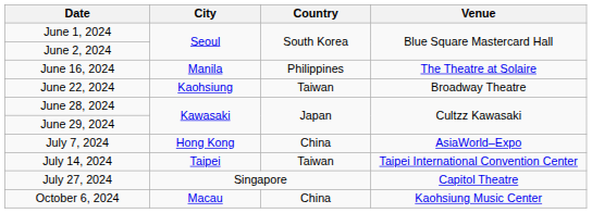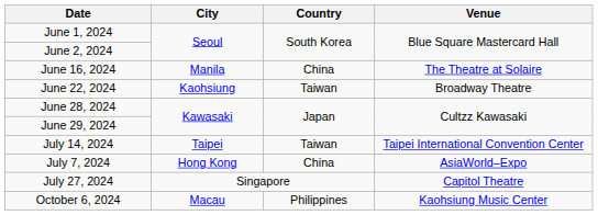 <table class="wikitable" style="text-align:center">
 <tr>
 <th scope="col" style="width:12em">Date</th>
 <th scope="col" style="width:9em">City</th>
 <th scope="col" style="width:9em">Country</th>
 <th scope="col" style="width:18em">Venue</th>
 </tr>
 <tr>
 <td>June 1, 2024</td>
 <td rowspan="2"><a href='#'>Seoul</a></td>
 <td rowspan="2">South Korea</td>
 <td rowspan="2">Blue Square Mastercard Hall</td>
 </tr>
 <tr>
 <td>June 2, 2024</td>
 </tr>
 <tr>
 <td>June 16, 2024</td>
 <td><a href='#'>Manila</a></td>
-<td>Philippines</td>
+<td>China</td>
 <td><a href='#'>The Theatre at Solaire</a></td>
 </tr>
 <tr>
 <td>June 22, 2024</td>
 <td><a href='#'>Kaohsiung</a></td>
 <td>Taiwan</td>
 <td>Broadway Theatre</td>
 </tr>
 <tr>
 <td>June 28, 2024</td>
 <td rowspan="2"><a href='#'>Kawasaki</a></td>
 <td rowspan="2">Japan</td>
 <td rowspan="2">Cultzz Kawasaki</td>
 </tr>
 <tr>
 <td>June 29, 2024</td>
 </tr>
 <tr>
+<td>July 14, 2024</td>
+<td><a href='#'>Taipei</a></td>
+<td>Taiwan</td>
+<td><a href='#'>Taipei International Convention Center</a></td>
+</tr>
+<tr>
 <td>July 7, 2024</td>
 <td><a href='#'>Hong Kong</a></td>
 <td>China</td>
 <td><a href='#'>AsiaWorld–Expo</a></td>
-</tr>
-<tr>
-<td>July 14, 2024</td>
-<td><a href='#'>Taipei</a></td>
-<td>Taiwan</td>
-<td><a href='#'>Taipei International Convention Center</a></td>
 </tr>
 <tr>
 <td>July 27, 2024</td>
 <td colspan="2">Singapore</td>
 <td><a href='#'>Capitol Theatre</a></td>
 </tr>
 <tr>
 <td>October 6, 2024</td>
 <td><a href='#'>Macau</a></td>
-<td>China</td>
+<td>Philippines</td>
 <td><a href='#'>Kaohsiung Music Center</a></td>
 </tr>
 </table>
